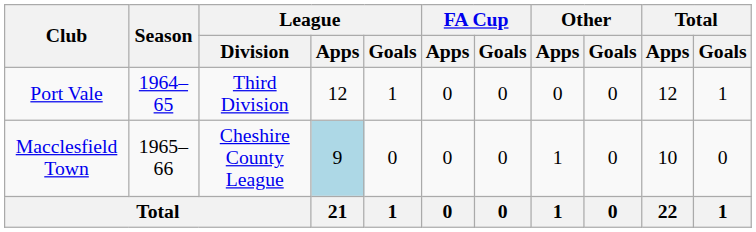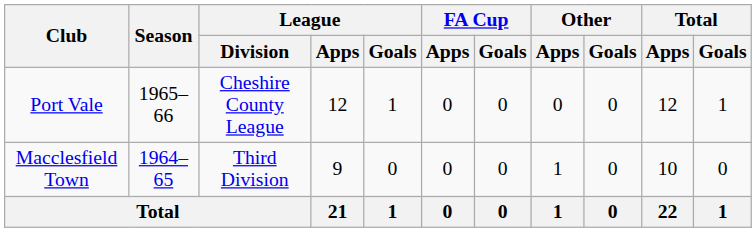 <table class="wikitable" style="text-align:center">
 <tr>
 <th rowspan="2">Club</th>
 <th rowspan="2">Season</th>
 <th colspan="3">League</th>
 <th colspan="2"><a href='#'>FA Cup</a></th>
 <th colspan="2">Other</th>
 <th colspan="2">Total</th>
 </tr>
 <tr>
 <th>Division</th>
 <th>Apps</th>
 <th>Goals</th>
 <th>Apps</th>
 <th>Goals</th>
 <th>Apps</th>
 <th>Goals</th>
 <th>Apps</th>
 <th>Goals</th>
 </tr>
 <tr>
 <td><a href='#'>Port Vale</a></td>
-<td><a href='#'>1964–65</a></td>
-<td><a href='#'>Third Division</a></td>
+<td>1965–66</td>
+<td><a href='#'>Cheshire County League</a></td>
 <td>12</td>
 <td>1</td>
 <td>0</td>
 <td>0</td>
 <td>0</td>
 <td>0</td>
 <td>12</td>
 <td>1</td>
 </tr>
 <tr>
 <td><a href='#'>Macclesfield Town</a></td>
-<td>1965–66</td>
-<td><a href='#'>Cheshire County League</a></td>
-<td style="background: lightblue;">9</td>
+<td><a href='#'>1964–65</a></td>
+<td><a href='#'>Third Division</a></td>
+<td>9</td>
 <td>0</td>
 <td>0</td>
 <td>0</td>
 <td>1</td>
 <td>0</td>
 <td>10</td>
 <td>0</td>
 </tr>
 <tr>
 <th colspan="3">Total</th>
 <th>21</th>
 <th>1</th>
 <th>0</th>
 <th>0</th>
 <th>1</th>
 <th>0</th>
 <th>22</th>
 <th>1</th>
 </tr>
 </table>
